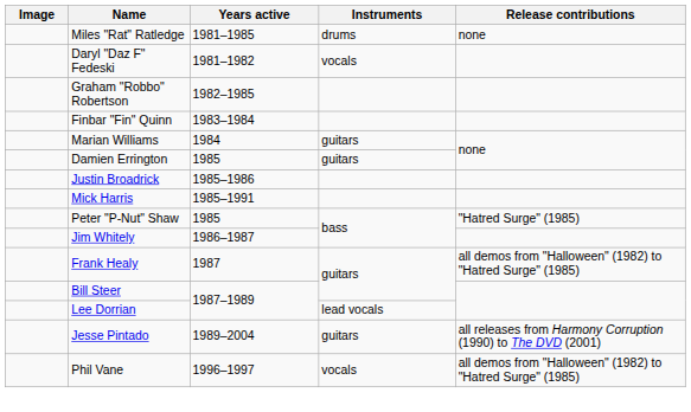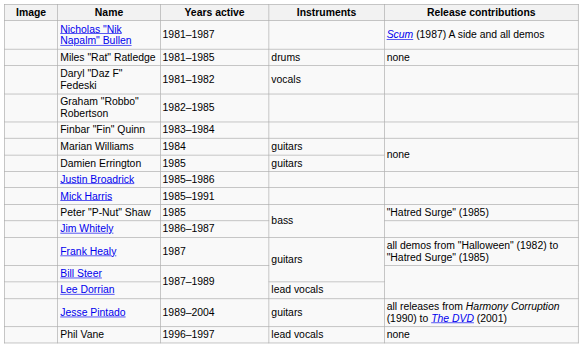 <table class="wikitable" border="1" width="100%">
 <tr>
 <th width="75">Image</th>
 <th width="150">Name</th>
 <th width="160">Years active</th>
 <th width="170">Instruments</th>
 <th>Release contributions</th>
+</tr>
+<tr>
+<td></td>
+<td><a href='#'>Nicholas "Nik Napalm" Bullen</a></td>
+<td>1981–1987</td>
+<td></td>
+<td><em><a href='#'>Scum</a></em> (1987) A side and all demos</td>
 </tr>
 <tr>
 <td></td>
 <td>Miles "Rat" Ratledge</td>
 <td>1981–1985</td>
 <td>drums</td>
 <td>none</td>
 </tr>
 <tr>
 <td></td>
 <td>Daryl "Daz F" Fedeski</td>
 <td>1981–1982</td>
 <td>vocals</td>
 <td></td>
 </tr>
 <tr>
 <td></td>
 <td>Graham "Robbo" Robertson</td>
 <td>1982–1985</td>
 <td></td>
 <td></td>
 </tr>
 <tr>
 <td></td>
 <td>Finbar "Fin" Quinn</td>
 <td>1983–1984</td>
 <td></td>
 <td></td>
 </tr>
 <tr>
 <td></td>
 <td>Marian Williams</td>
 <td>1984</td>
 <td>guitars</td>
 <td rowspan="2">none</td>
 </tr>
 <tr>
 <td></td>
 <td>Damien Errington</td>
 <td>1985</td>
 <td>guitars</td>
 </tr>
 <tr>
 <td></td>
 <td><a href='#'>Justin Broadrick</a></td>
 <td>1985–1986</td>
 <td></td>
 <td></td>
 </tr>
 <tr>
 <td></td>
 <td><a href='#'>Mick Harris</a></td>
 <td>1985–1991</td>
 <td></td>
 <td></td>
 </tr>
 <tr>
 <td></td>
 <td>Peter "P-Nut" Shaw</td>
 <td>1985</td>
 <td rowspan="2">bass</td>
 <td>"Hatred Surge" (1985)</td>
 </tr>
 <tr>
 <td></td>
 <td><a href='#'>Jim Whitely</a></td>
 <td>1986–1987 </td>
 <td></td>
 </tr>
 <tr>
 <td></td>
 <td><a href='#'>Frank Healy</a></td>
 <td>1987</td>
 <td rowspan="2">guitars</td>
 <td>all demos from "Halloween" (1982) to "Hatred Surge" (1985)</td>
 </tr>
 <tr>
 <td></td>
 <td><a href='#'>Bill Steer</a></td>
 <td rowspan="2">1987–1989</td>
 <td rowspan="2"></td>
 </tr>
 <tr>
 <td></td>
 <td><a href='#'>Lee Dorrian</a></td>
 <td>lead vocals</td>
 </tr>
 <tr>
 <td></td>
 <td><a href='#'>Jesse Pintado</a></td>
 <td>1989–2004 </td>
 <td>guitars</td>
 <td>all releases from <em>Harmony Corruption</em> (1990) to <em><a href='#'>The DVD</a></em> (2001)</td>
 </tr>
 <tr>
 <td></td>
 <td>Phil Vane</td>
 <td>1996–1997 </td>
-<td>vocals</td>
-<td>all demos from "Halloween" (1982) to "Hatred Surge" (1985)</td>
+<td>lead vocals</td>
+<td>none</td>
 </tr>
 </table>
